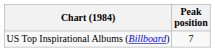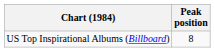 <table class="wikitable">
 <tr>
 <th>Chart (1984)</th>
 <th>Peak<br>position</th>
 </tr>
 <tr>
 <td>US Top Inspirational Albums (<em><a href='#'>Billboard</a></em>)</td>
-<td style="text-align:center;">7</td>
+<td style="text-align:center;">8</td>
 </tr>
 </table>
